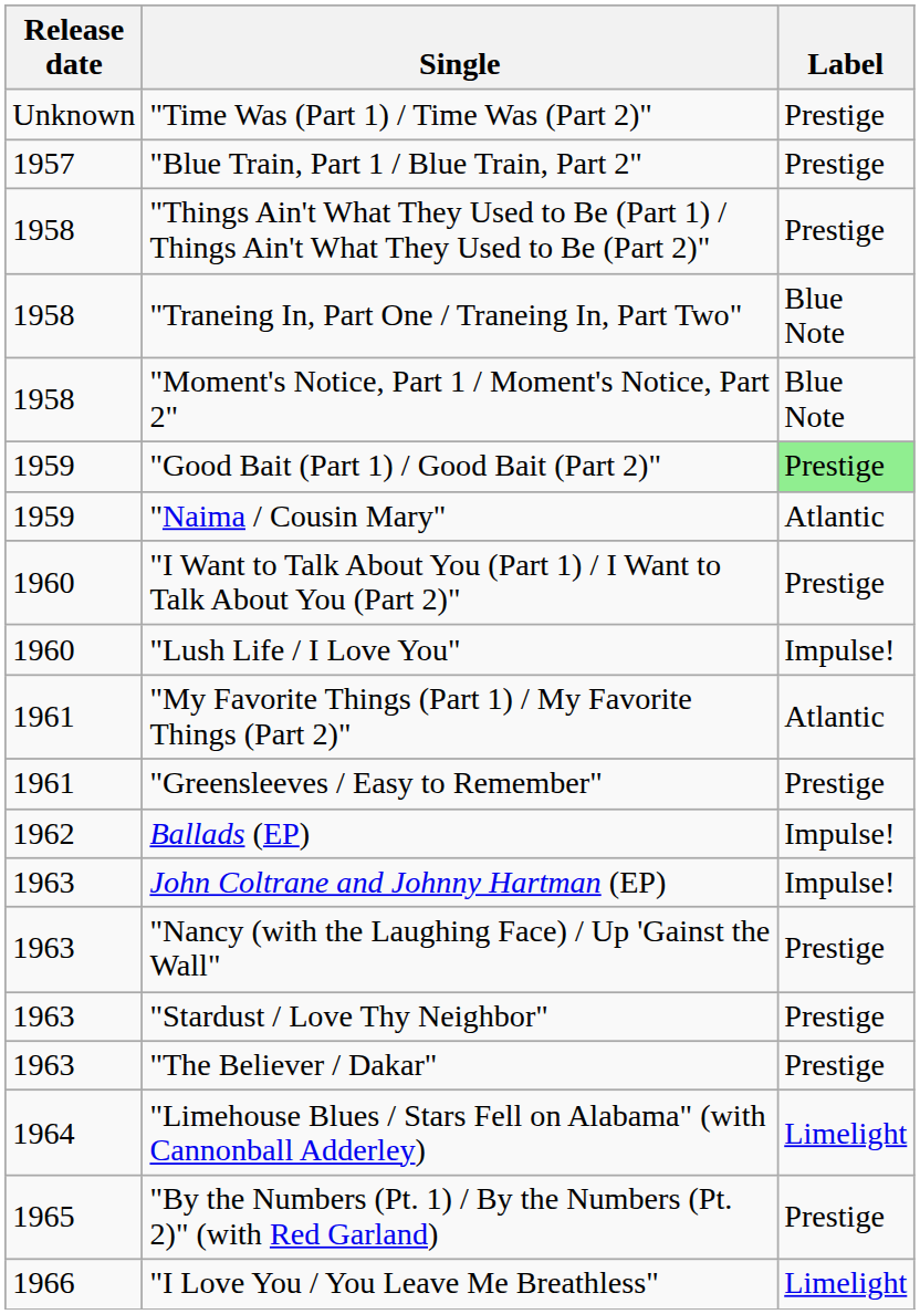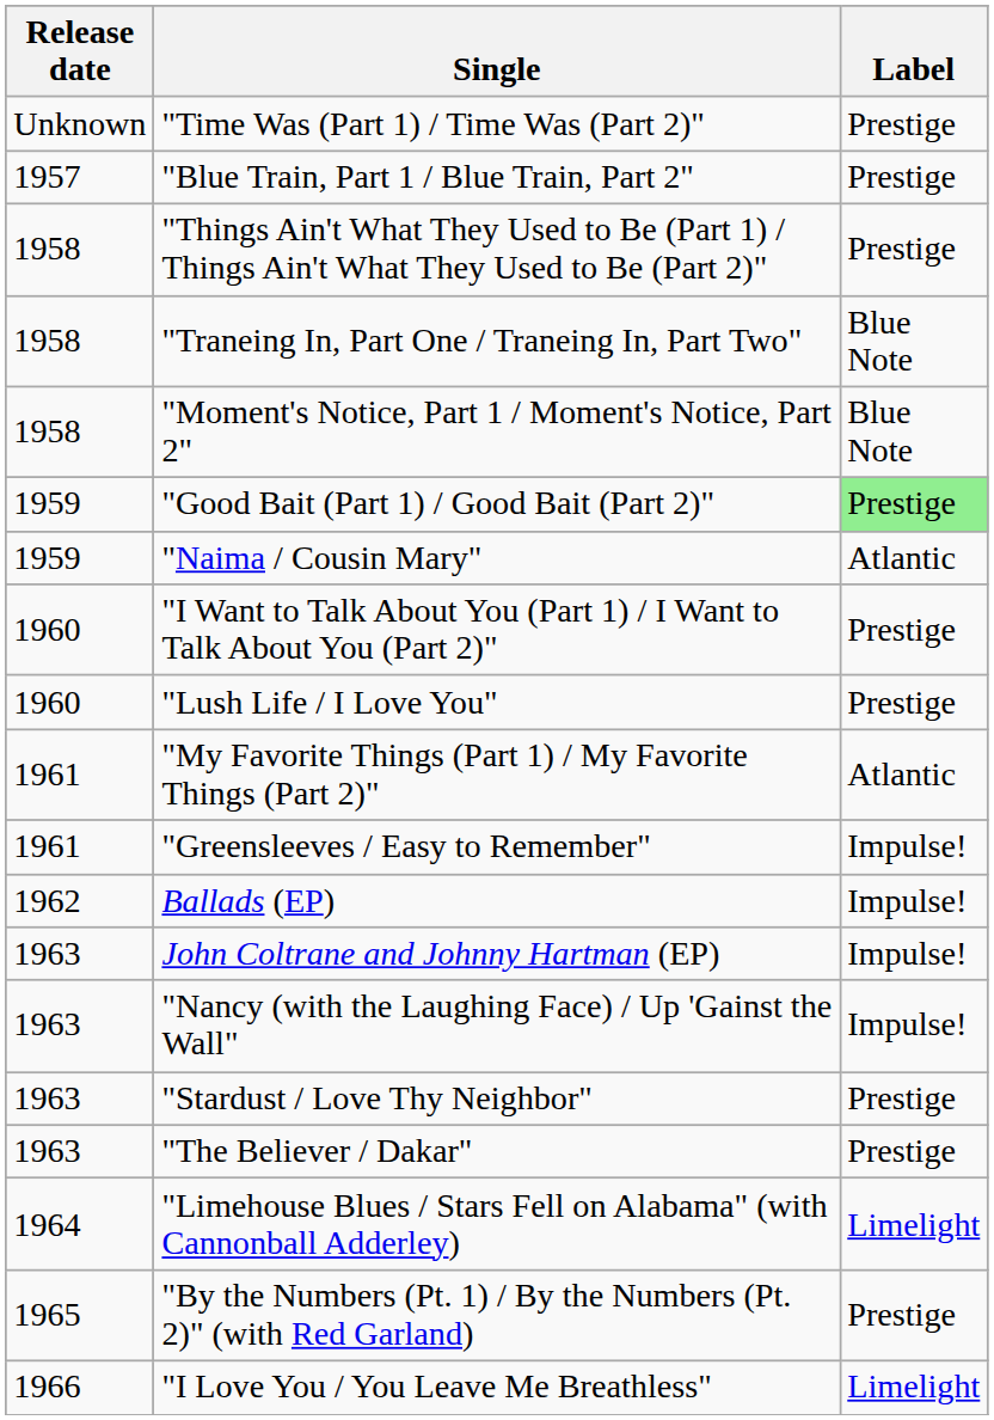 <table class="wikitable sortable" style="width:75%">
 <tr>
 <th style="vertical-align:bottom; text-align:center; width:50px;">Release date</th>
 <th style="vertical-align:bottom; text-align:center; width:530px;">Single</th>
 <th style="vertical-align:bottom; text-align:center; width:50px;">Label</th>
 </tr>
 <tr>
 <td>Unknown</td>
 <td>"Time Was (Part 1) / Time Was (Part 2)"</td>
 <td>Prestige</td>
 </tr>
 <tr>
 <td>1957</td>
 <td>"Blue Train, Part 1 / Blue Train, Part 2"</td>
 <td>Prestige</td>
 </tr>
 <tr>
 <td>1958 </td>
 <td>"Things Ain't What They Used to Be (Part 1) / Things Ain't What They Used to Be (Part 2)"</td>
 <td>Prestige</td>
 </tr>
 <tr>
 <td>1958</td>
 <td>"Traneing In, Part One / Traneing In, Part Two"</td>
 <td>Blue Note</td>
 </tr>
 <tr>
 <td>1958</td>
 <td>"Moment's Notice, Part 1 / Moment's Notice, Part 2"</td>
 <td>Blue Note</td>
 </tr>
 <tr>
 <td>1959</td>
 <td>"Good Bait (Part 1) / Good Bait (Part 2)"</td>
 <td style="background: lightgreen;">Prestige</td>
 </tr>
 <tr>
 <td>1959</td>
 <td>"<a href='#'>Naima</a> / Cousin Mary"</td>
 <td>Atlantic</td>
 </tr>
 <tr>
 <td>1960</td>
 <td>"I Want to Talk About You (Part 1) / I Want to Talk About You (Part 2)"</td>
 <td>Prestige</td>
 </tr>
 <tr>
 <td>1960</td>
 <td>"Lush Life / I Love You"</td>
-<td>Impulse!</td>
+<td>Prestige</td>
 </tr>
 <tr>
 <td>1961</td>
 <td>"My Favorite Things (Part 1) / My Favorite Things (Part 2)"</td>
 <td>Atlantic</td>
 </tr>
 <tr>
 <td>1961</td>
 <td>"Greensleeves / Easy to Remember"</td>
-<td>Prestige</td>
+<td>Impulse!</td>
 </tr>
 <tr>
 <td>1962</td>
 <td><em><a href='#'>Ballads</a></em> (<a href='#'>EP</a>)</td>
 <td>Impulse!</td>
 </tr>
 <tr>
 <td>1963</td>
 <td><em><a href='#'>John Coltrane and Johnny Hartman</a></em> (EP)</td>
 <td>Impulse!</td>
 </tr>
 <tr>
 <td>1963</td>
 <td>"Nancy (with the Laughing Face) / Up 'Gainst the Wall"</td>
-<td>Prestige</td>
+<td>Impulse!</td>
 </tr>
 <tr>
 <td>1963</td>
 <td>"Stardust / Love Thy Neighbor"</td>
 <td>Prestige</td>
 </tr>
 <tr>
 <td>1963</td>
 <td>"The Believer / Dakar"</td>
 <td>Prestige</td>
 </tr>
 <tr>
 <td>1964</td>
 <td>"Limehouse Blues / Stars Fell on Alabama" (with <a href='#'>Cannonball Adderley</a>)</td>
 <td><a href='#'>Limelight</a></td>
 </tr>
 <tr>
 <td>1965</td>
 <td>"By the Numbers (Pt. 1) / By the Numbers (Pt. 2)" (with <a href='#'>Red Garland</a>)</td>
 <td>Prestige</td>
 </tr>
 <tr>
 <td>1966</td>
 <td>"I Love You / You Leave Me Breathless"</td>
 <td><a href='#'>Limelight</a></td>
 </tr>
 <tr>
 </tr>
 </table>
